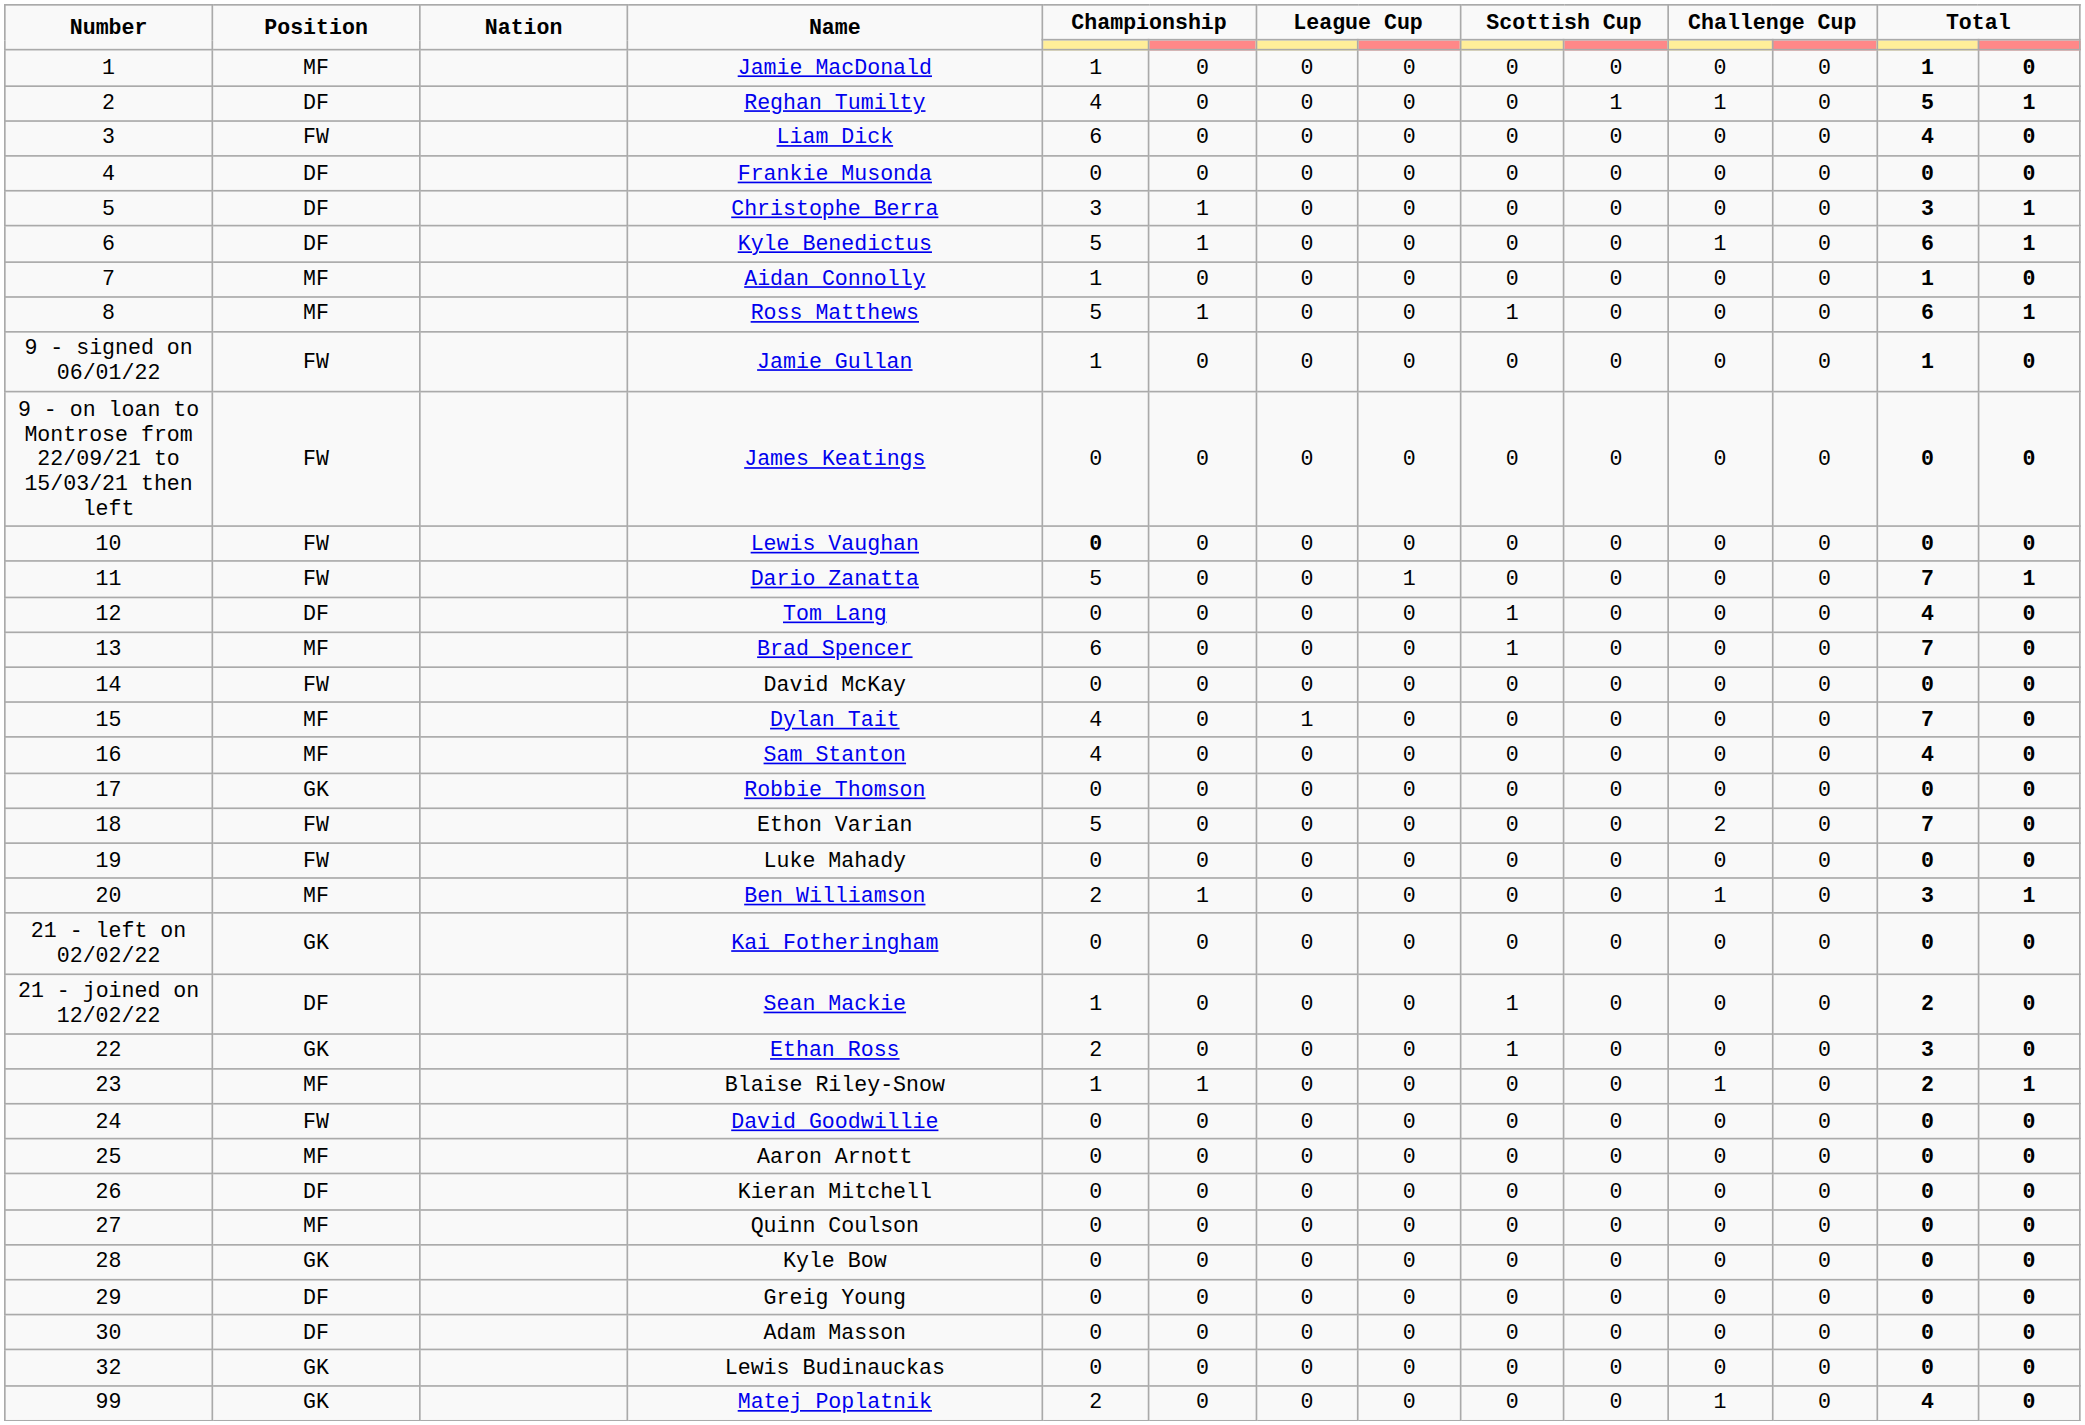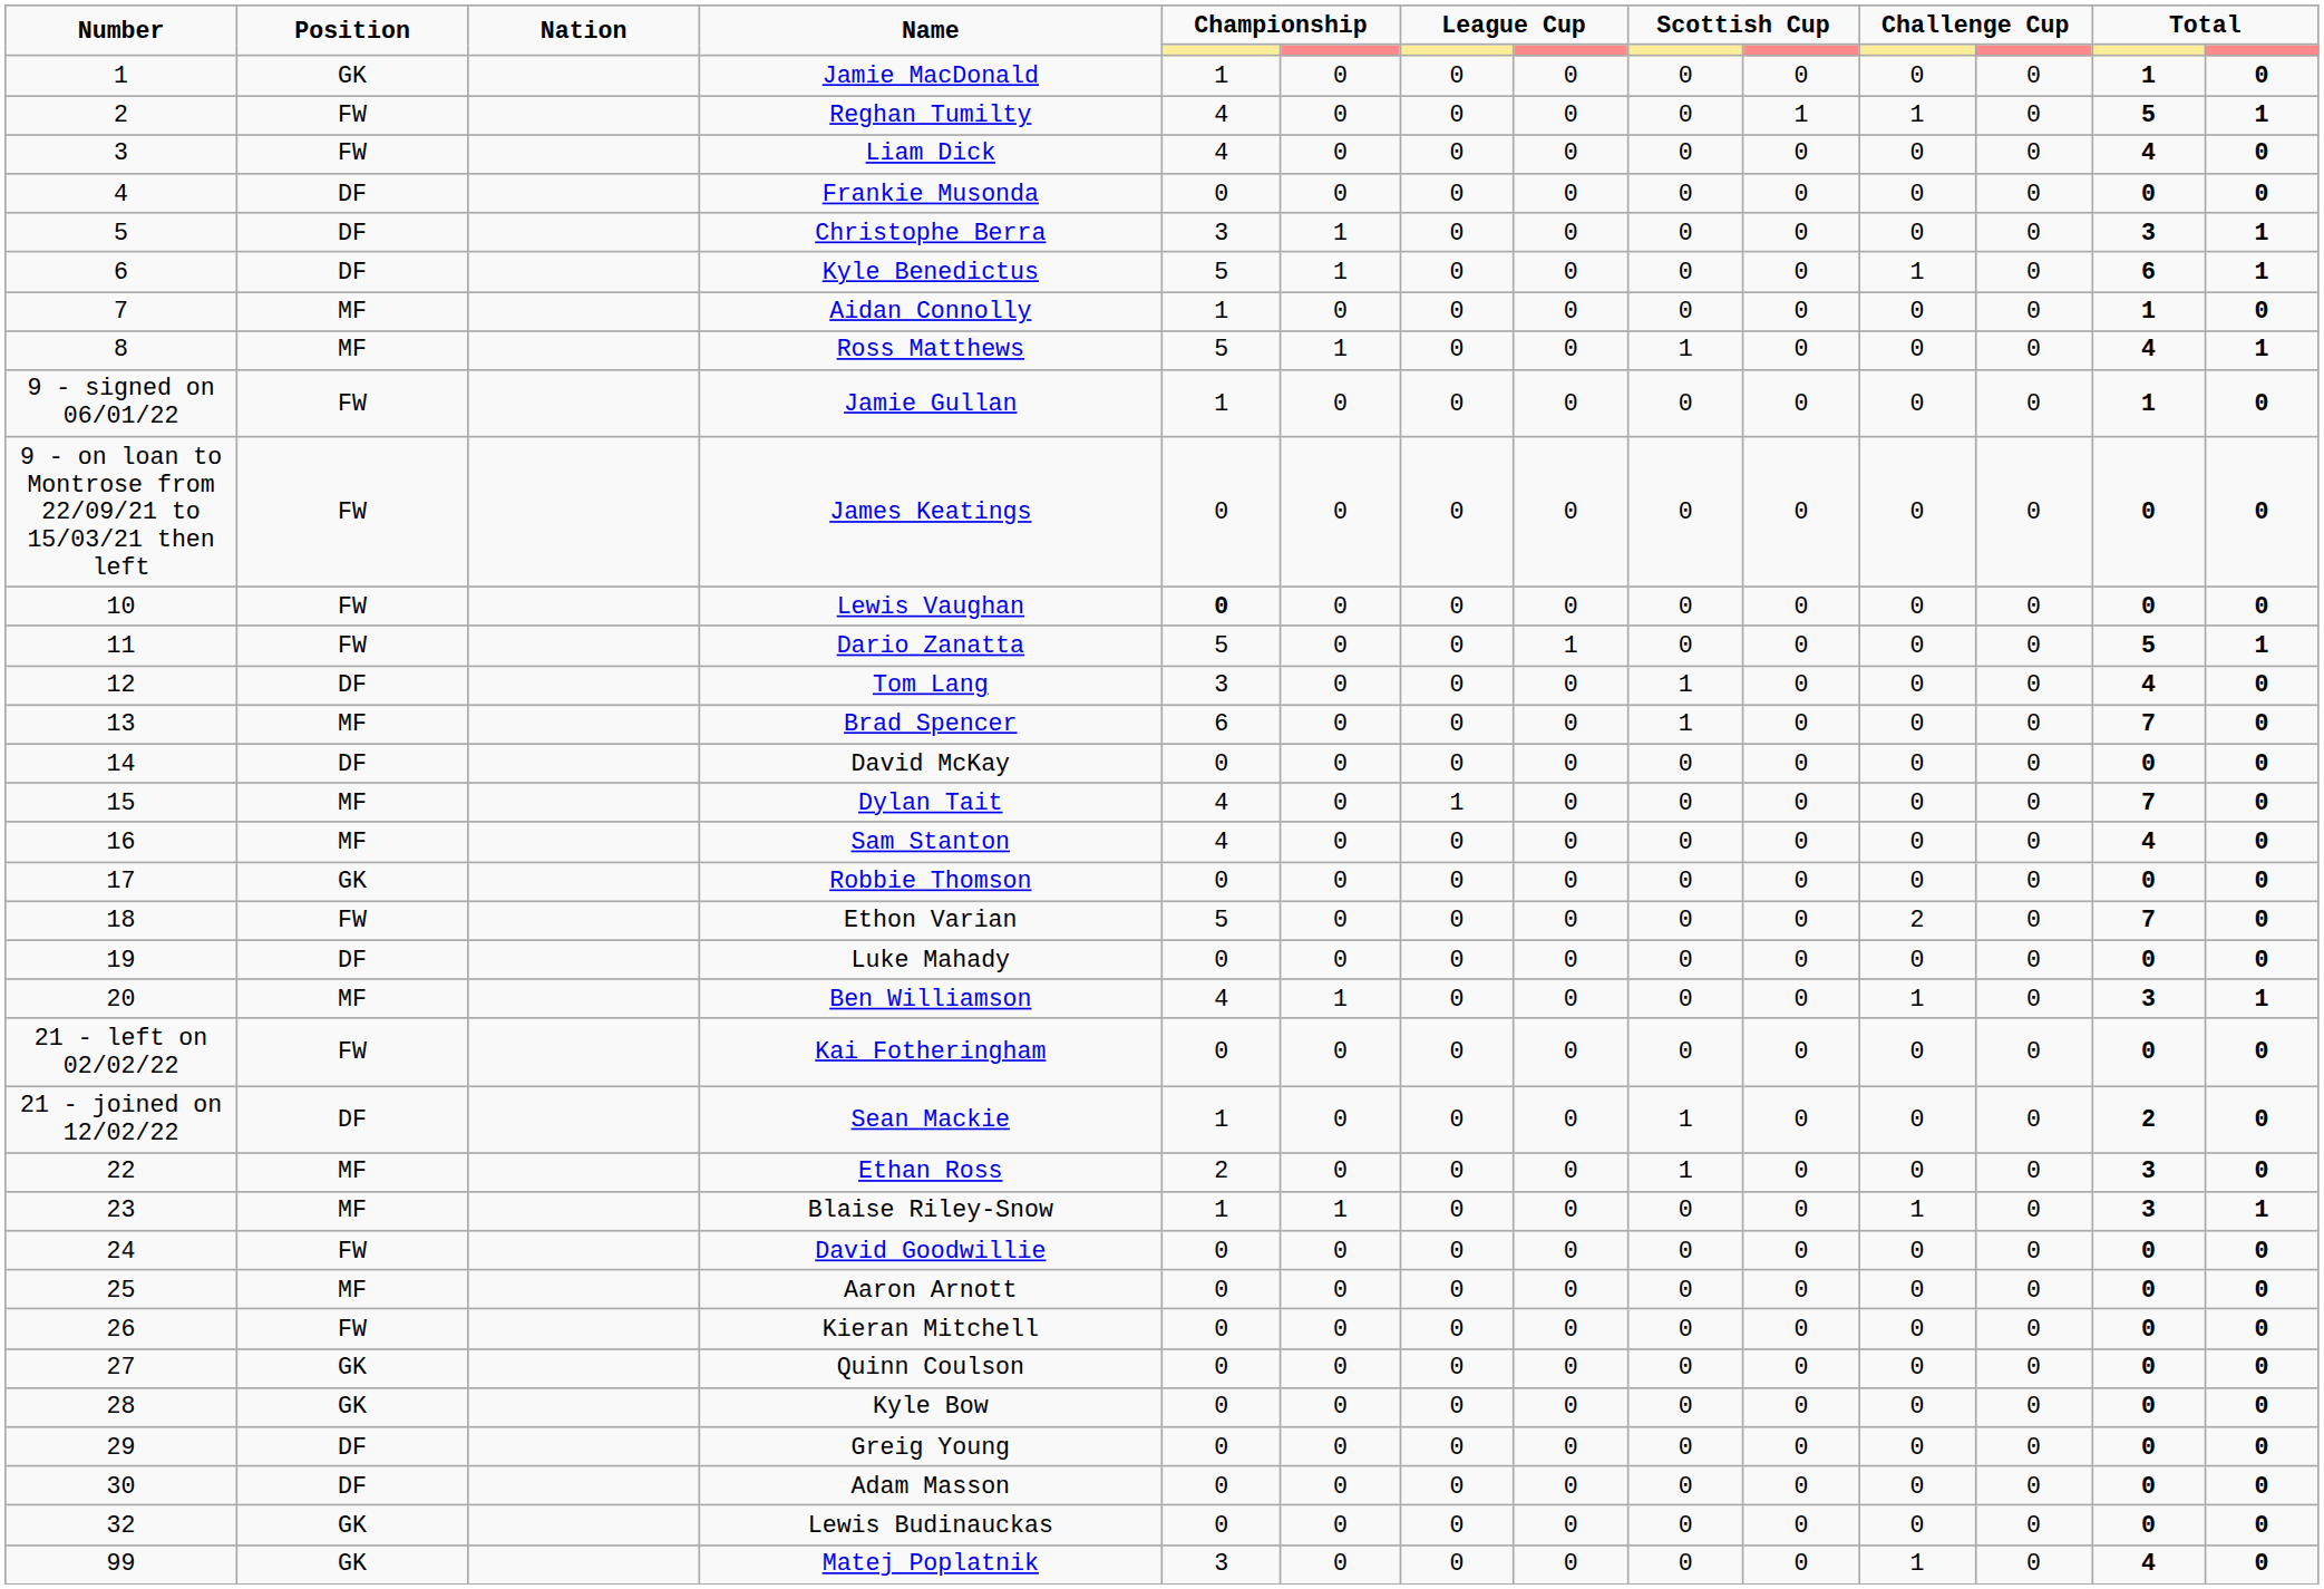 <table class="wikitable" style="font-size: 100%; text-align: center;">
 <tr>
 <td rowspan="2" width="10%" align="center"><strong>Number</strong></td>
 <td rowspan="2" width="10%" align="center"><strong>Position</strong></td>
 <td rowspan="2" width="10%" align="center"><strong>Nation</strong></td>
 <td rowspan="2" width="20%" align="center"><strong>Name</strong></td>
 <td colspan="2" align="center"><strong>Championship</strong></td>
 <td colspan="2" align="center"><strong>League Cup</strong></td>
 <td colspan="2" align="center"><strong>Scottish Cup</strong></td>
 <td colspan="2" align="center"><strong>Challenge Cup</strong></td>
 <td colspan="2" align="center"><strong>Total </strong></td>
 </tr>
 <tr>
 <th width=60 style="background: #FFEE99"></th>
 <th width=60 style="background: #FF8888"></th>
 <th width=60 style="background: #FFEE99"></th>
 <th width=60 style="background: #FF8888"></th>
 <th width=60 style="background: #FFEE99"></th>
 <th width=60 style="background: #FF8888"></th>
 <th width=60 style="background: #FFEE99"></th>
 <th width=60 style="background: #FF8888"></th>
 <th width=60 style="background: #FFEE99"></th>
 <th width=60 style="background: #FF8888"></th>
 </tr>
 <tr>
 <td>1</td>
-<td>MF</td>
+<td>GK</td>
 <td></td>
 <td><a href='#'>Jamie MacDonald</a></td>
 <td>1</td>
 <td>0</td>
 <td>0</td>
 <td>0</td>
 <td>0</td>
 <td>0</td>
 <td>0</td>
 <td>0</td>
 <td><strong>1</strong></td>
 <td><strong>0</strong></td>
 </tr>
 <tr>
 <td>2</td>
-<td>DF</td>
+<td>FW</td>
 <td></td>
 <td><a href='#'>Reghan Tumilty</a></td>
 <td>4</td>
 <td>0</td>
 <td>0</td>
 <td>0</td>
 <td>0</td>
 <td>1</td>
 <td>1</td>
 <td>0</td>
 <td><strong>5</strong></td>
 <td><strong>1</strong></td>
 </tr>
 <tr>
 <td>3</td>
 <td>FW</td>
 <td></td>
 <td><a href='#'>Liam Dick</a></td>
-<td>6</td>
+<td>4</td>
 <td>0</td>
 <td>0</td>
 <td>0</td>
 <td>0</td>
 <td>0</td>
 <td>0</td>
 <td>0</td>
 <td><strong>4</strong></td>
 <td><strong>0</strong></td>
 </tr>
 <tr>
 <td>4</td>
 <td>DF</td>
 <td></td>
 <td><a href='#'>Frankie Musonda</a></td>
 <td>0</td>
 <td>0</td>
 <td>0</td>
 <td>0</td>
 <td>0</td>
 <td>0</td>
 <td>0</td>
 <td>0</td>
 <td><strong>0</strong></td>
 <td><strong>0</strong></td>
 </tr>
 <tr>
 <td>5</td>
 <td>DF</td>
 <td></td>
 <td><a href='#'>Christophe Berra</a></td>
 <td>3</td>
 <td>1</td>
 <td>0</td>
 <td>0</td>
 <td>0</td>
 <td>0</td>
 <td>0</td>
 <td>0</td>
 <td><strong>3</strong></td>
 <td><strong>1</strong></td>
 </tr>
 <tr>
 <td>6</td>
 <td>DF</td>
 <td></td>
 <td><a href='#'>Kyle Benedictus</a></td>
 <td>5</td>
 <td>1</td>
 <td>0</td>
 <td>0</td>
 <td>0</td>
 <td>0</td>
 <td>1</td>
 <td>0</td>
 <td><strong>6</strong></td>
 <td><strong>1</strong></td>
 </tr>
 <tr>
 <td>7</td>
 <td>MF</td>
 <td></td>
 <td><a href='#'>Aidan Connolly</a></td>
 <td>1</td>
 <td>0</td>
 <td>0</td>
 <td>0</td>
 <td>0</td>
 <td>0</td>
 <td>0</td>
 <td>0</td>
 <td><strong>1</strong></td>
 <td><strong>0</strong></td>
 </tr>
 <tr>
 <td>8</td>
 <td>MF</td>
 <td></td>
 <td><a href='#'>Ross Matthews</a></td>
 <td>5</td>
 <td>1</td>
 <td>0</td>
 <td>0</td>
 <td>1</td>
 <td>0</td>
 <td>0</td>
 <td>0</td>
-<td><strong>6</strong></td>
+<td><strong>4</strong></td>
 <td><strong>1</strong></td>
 </tr>
 <tr>
 <td>9 - signed on 06/01/22</td>
 <td>FW</td>
 <td></td>
 <td><a href='#'>Jamie Gullan</a></td>
 <td>1</td>
 <td>0</td>
 <td>0</td>
 <td>0</td>
 <td>0</td>
 <td>0</td>
 <td>0</td>
 <td>0</td>
 <td><strong>1</strong></td>
 <td><strong>0</strong></td>
 </tr>
 <tr>
 <td>9 - on loan to Montrose from 22/09/21 to 15/03/21 then left</td>
 <td>FW</td>
 <td></td>
 <td><a href='#'>James Keatings</a></td>
 <td>0</td>
 <td>0</td>
 <td>0</td>
 <td>0</td>
 <td>0</td>
 <td>0</td>
 <td>0</td>
 <td>0</td>
 <td><strong>0</strong></td>
 <td><strong>0</strong></td>
 </tr>
 <tr>
 <td>10</td>
 <td>FW</td>
 <td></td>
 <td><a href='#'>Lewis Vaughan</a></td>
 <td><strong>0</strong></td>
 <td>0</td>
 <td>0</td>
 <td>0</td>
 <td>0</td>
 <td>0</td>
 <td>0</td>
 <td>0</td>
 <td><strong>0</strong></td>
 <td><strong>0</strong></td>
 </tr>
 <tr>
 <td>11</td>
 <td>FW</td>
 <td></td>
 <td><a href='#'>Dario Zanatta</a></td>
 <td>5</td>
 <td>0</td>
 <td>0</td>
 <td>1</td>
 <td>0</td>
 <td>0</td>
 <td>0</td>
 <td>0</td>
-<td><strong>7</strong></td>
+<td><strong>5</strong></td>
 <td><strong>1</strong></td>
 </tr>
 <tr>
 <td>12</td>
 <td>DF</td>
 <td></td>
 <td><a href='#'>Tom Lang</a></td>
-<td>0</td>
+<td>3</td>
 <td>0</td>
 <td>0</td>
 <td>0</td>
 <td>1</td>
 <td>0</td>
 <td>0</td>
 <td>0</td>
 <td><strong>4</strong></td>
 <td><strong>0</strong></td>
 </tr>
 <tr>
 <td>13</td>
 <td>MF</td>
 <td></td>
 <td><a href='#'>Brad Spencer</a></td>
 <td>6</td>
 <td>0</td>
 <td>0</td>
 <td>0</td>
 <td>1</td>
 <td>0</td>
 <td>0</td>
 <td>0</td>
 <td><strong>7</strong></td>
 <td><strong>0</strong></td>
 </tr>
 <tr>
 <td>14</td>
-<td>FW</td>
+<td>DF</td>
 <td></td>
 <td>David McKay</td>
 <td>0</td>
 <td>0</td>
 <td>0</td>
 <td>0</td>
 <td>0</td>
 <td>0</td>
 <td>0</td>
 <td>0</td>
 <td><strong>0</strong></td>
 <td><strong>0</strong></td>
 </tr>
 <tr>
 <td>15</td>
 <td>MF</td>
 <td></td>
 <td><a href='#'>Dylan Tait</a></td>
 <td>4</td>
 <td>0</td>
 <td>1</td>
 <td>0</td>
 <td>0</td>
 <td>0</td>
 <td>0</td>
 <td>0</td>
 <td><strong>7</strong></td>
 <td><strong>0</strong></td>
 </tr>
 <tr>
 <td>16</td>
 <td>MF</td>
 <td></td>
 <td><a href='#'>Sam Stanton</a></td>
 <td>4</td>
 <td>0</td>
 <td>0</td>
 <td>0</td>
 <td>0</td>
 <td>0</td>
 <td>0</td>
 <td>0</td>
 <td><strong>4</strong></td>
 <td><strong>0</strong></td>
 </tr>
 <tr>
 <td>17</td>
 <td>GK</td>
 <td></td>
 <td><a href='#'>Robbie Thomson</a></td>
 <td>0</td>
 <td>0</td>
 <td>0</td>
 <td>0</td>
 <td>0</td>
 <td>0</td>
 <td>0</td>
 <td>0</td>
 <td><strong>0</strong></td>
 <td><strong>0</strong></td>
 </tr>
 <tr>
 <td>18</td>
 <td>FW</td>
 <td></td>
 <td>Ethon Varian</td>
 <td>5</td>
 <td>0</td>
 <td>0</td>
 <td>0</td>
 <td>0</td>
 <td>0</td>
 <td>2</td>
 <td>0</td>
 <td><strong>7</strong></td>
 <td><strong>0</strong></td>
 </tr>
 <tr>
 <td>19</td>
-<td>FW</td>
+<td>DF</td>
 <td></td>
 <td>Luke Mahady</td>
 <td>0</td>
 <td>0</td>
 <td>0</td>
 <td>0</td>
 <td>0</td>
 <td>0</td>
 <td>0</td>
 <td>0</td>
 <td><strong>0</strong></td>
 <td><strong>0</strong></td>
 </tr>
 <tr>
 <td>20</td>
 <td>MF</td>
 <td></td>
 <td><a href='#'>Ben Williamson</a></td>
-<td>2</td>
+<td>4</td>
 <td>1</td>
 <td>0</td>
 <td>0</td>
 <td>0</td>
 <td>0</td>
 <td>1</td>
 <td>0</td>
 <td><strong>3</strong></td>
 <td><strong>1</strong></td>
 </tr>
 <tr>
 <td>21 - left on 02/02/22</td>
-<td>GK</td>
+<td>FW</td>
 <td></td>
 <td><a href='#'>Kai Fotheringham</a></td>
 <td>0</td>
 <td>0</td>
 <td>0</td>
 <td>0</td>
 <td>0</td>
 <td>0</td>
 <td>0</td>
 <td>0</td>
 <td><strong>0</strong></td>
 <td><strong>0</strong></td>
 </tr>
 <tr>
 <td>21 - joined on 12/02/22</td>
 <td>DF</td>
 <td></td>
 <td><a href='#'>Sean Mackie</a></td>
 <td>1</td>
 <td>0</td>
 <td>0</td>
 <td>0</td>
 <td>1</td>
 <td>0</td>
 <td>0</td>
 <td>0</td>
 <td><strong>2</strong></td>
 <td><strong>0</strong></td>
 </tr>
 <tr>
 <td>22</td>
-<td>GK</td>
+<td>MF</td>
 <td></td>
 <td><a href='#'>Ethan Ross</a></td>
 <td>2</td>
 <td>0</td>
 <td>0</td>
 <td>0</td>
 <td>1</td>
 <td>0</td>
 <td>0</td>
 <td>0</td>
 <td><strong>3</strong></td>
 <td><strong>0</strong></td>
 </tr>
 <tr>
 <td>23</td>
 <td>MF</td>
 <td></td>
 <td>Blaise Riley-Snow</td>
 <td>1</td>
 <td>1</td>
 <td>0</td>
 <td>0</td>
 <td>0</td>
 <td>0</td>
 <td>1</td>
 <td>0</td>
-<td><strong>2</strong></td>
+<td><strong>3</strong></td>
 <td><strong>1</strong></td>
 </tr>
 <tr>
 <td>24</td>
 <td>FW</td>
 <td></td>
 <td><a href='#'>David Goodwillie</a></td>
 <td>0</td>
 <td>0</td>
 <td>0</td>
 <td>0</td>
 <td>0</td>
 <td>0</td>
 <td>0</td>
 <td>0</td>
 <td><strong>0</strong></td>
 <td><strong>0</strong></td>
 </tr>
 <tr>
 <td>25</td>
 <td>MF</td>
 <td></td>
 <td>Aaron Arnott</td>
 <td>0</td>
 <td>0</td>
 <td>0</td>
 <td>0</td>
 <td>0</td>
 <td>0</td>
 <td>0</td>
 <td>0</td>
 <td><strong>0</strong></td>
 <td><strong>0</strong></td>
 </tr>
 <tr>
 <td>26</td>
-<td>DF</td>
+<td>FW</td>
 <td></td>
 <td>Kieran Mitchell</td>
 <td>0</td>
 <td>0</td>
 <td>0</td>
 <td>0</td>
 <td>0</td>
 <td>0</td>
 <td>0</td>
 <td>0</td>
 <td><strong>0</strong></td>
 <td><strong>0</strong></td>
 </tr>
 <tr>
 <td>27</td>
-<td>MF</td>
+<td>GK</td>
 <td></td>
 <td>Quinn Coulson</td>
 <td>0</td>
 <td>0</td>
 <td>0</td>
 <td>0</td>
 <td>0</td>
 <td>0</td>
 <td>0</td>
 <td>0</td>
 <td><strong>0</strong></td>
 <td><strong>0</strong></td>
 </tr>
 <tr>
 <td>28</td>
 <td>GK</td>
 <td></td>
 <td>Kyle Bow</td>
 <td>0</td>
 <td>0</td>
 <td>0</td>
 <td>0</td>
 <td>0</td>
 <td>0</td>
 <td>0</td>
 <td>0</td>
 <td><strong>0</strong></td>
 <td><strong>0</strong></td>
 </tr>
 <tr>
 <td>29</td>
 <td>DF</td>
 <td></td>
 <td>Greig Young</td>
 <td>0</td>
 <td>0</td>
 <td>0</td>
 <td>0</td>
 <td>0</td>
 <td>0</td>
 <td>0</td>
 <td>0</td>
 <td><strong>0</strong></td>
 <td><strong>0</strong></td>
 </tr>
 <tr>
 <td>30</td>
 <td>DF</td>
 <td></td>
 <td>Adam Masson</td>
 <td>0</td>
 <td>0</td>
 <td>0</td>
 <td>0</td>
 <td>0</td>
 <td>0</td>
 <td>0</td>
 <td>0</td>
 <td><strong>0</strong></td>
 <td><strong>0</strong></td>
 </tr>
 <tr>
 <td>32</td>
 <td>GK</td>
 <td></td>
 <td>Lewis Budinauckas</td>
 <td>0</td>
 <td>0</td>
 <td>0</td>
 <td>0</td>
 <td>0</td>
 <td>0</td>
 <td>0</td>
 <td>0</td>
 <td><strong>0</strong></td>
 <td><strong>0</strong></td>
 </tr>
 <tr>
 <td>99</td>
 <td>GK</td>
 <td></td>
 <td><a href='#'>Matej Poplatnik</a></td>
-<td>2</td>
+<td>3</td>
 <td>0</td>
 <td>0</td>
 <td>0</td>
 <td>0</td>
 <td>0</td>
 <td>1</td>
 <td>0</td>
 <td><strong>4</strong></td>
 <td><strong>0</strong></td>
 </tr>
 </table>
